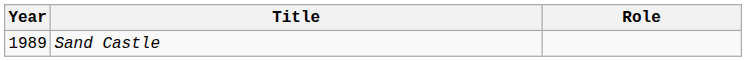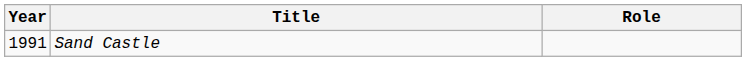 <table class="wikitable" style="width:600px">
 <tr>
 <th width=10>Year</th>
 <th>Title</th>
 <th>Role</th>
 </tr>
 <tr>
-<td>1989</td>
+<td>1991</td>
 <td><em>Sand Castle</em></td>
 <td></td>
 </tr>
 </table>
